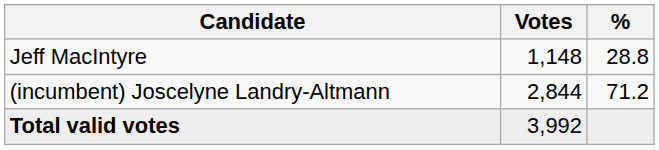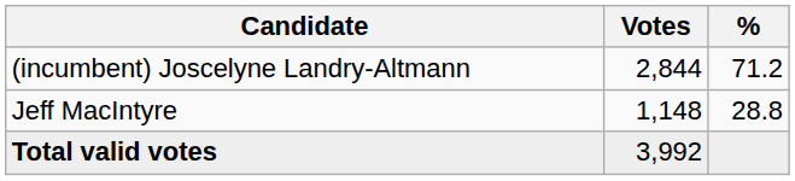 <table style="width:475px;" class="wikitable">
 <tr>
 <th align="center">Candidate</th>
 <th align="center">Votes</th>
 <th align="center">%</th>
 </tr>
 <tr>
+<td align="left">(incumbent) Joscelyne Landry-Altmann</td>
+<td align="right">2,844</td>
+<td align="right">71.2</td>
+</tr>
+<tr>
 <td align="left">Jeff MacIntyre</td>
 <td align="right">1,148</td>
 <td align="right">28.8</td>
-</tr>
-<tr>
-<td align="left">(incumbent) Joscelyne Landry-Altmann</td>
-<td align="right">2,844</td>
-<td align="right">71.2</td>
 </tr>
 <tr bgcolor="#EEEEEE">
 <td align="left"><strong>Total valid votes</strong></td>
 <td align="right">3,992</td>
 <td align="right"></td>
 </tr>
 </table>
